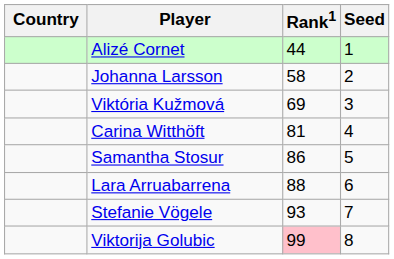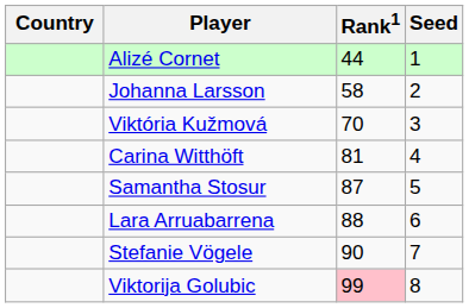 <table class="wikitable" border="1">
 <tr>
 <th width="70">Country</th>
 <th width="175">Player</th>
 <th>Rank<sup>1</sup></th>
 <th>Seed</th>
 </tr>
 <tr style="background:#cfc;">
 <td></td>
 <td><a href='#'>Alizé Cornet</a></td>
 <td>44</td>
 <td>1</td>
 </tr>
 <tr>
 <td></td>
 <td><a href='#'>Johanna Larsson</a></td>
 <td>58</td>
 <td>2</td>
 </tr>
 <tr>
 <td></td>
 <td><a href='#'>Viktória Kužmová</a></td>
-<td>69</td>
+<td>70</td>
 <td>3</td>
 </tr>
 <tr>
 <td></td>
 <td><a href='#'>Carina Witthöft</a></td>
 <td>81</td>
 <td>4</td>
 </tr>
 <tr>
 <td></td>
 <td><a href='#'>Samantha Stosur</a></td>
-<td>86</td>
+<td>87</td>
 <td>5</td>
 </tr>
 <tr>
 <td></td>
 <td><a href='#'>Lara Arruabarrena</a></td>
 <td>88</td>
 <td>6</td>
 </tr>
 <tr>
 <td></td>
 <td><a href='#'>Stefanie Vögele</a></td>
-<td>93</td>
+<td>90</td>
 <td>7</td>
 </tr>
 <tr>
 <td></td>
 <td><a href='#'>Viktorija Golubic</a></td>
 <td style="background: pink;">99</td>
 <td>8</td>
 </tr>
 </table>
